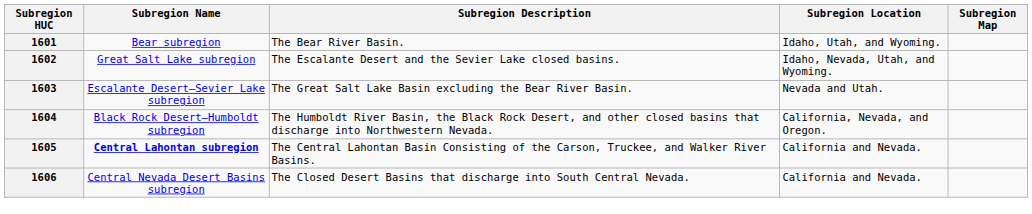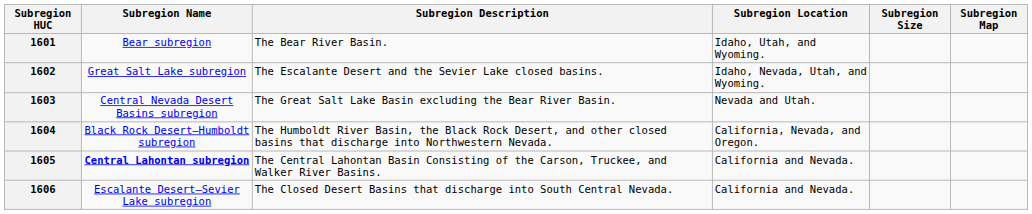 <table class="wikitable" border="1" style="margin: 1em auto 1em auto;">
 <tr valign="top">
 <th scope="col">Subregion HUC</th>
 <th scope="col">Subregion Name</th>
 <th scope="col">Subregion Description</th>
 <th scope="col">Subregion Location</th>
+<th scope="col">Subregion Size</th>
 <th scope="col">Subregion Map</th>
 </tr>
 <tr valign="top">
 <th scope="row">1601</th>
 <td align="center"><a href='#'>Bear subregion</a></td>
 <td align="left">The Bear River Basin.</td>
 <td>Idaho, Utah, and Wyoming.</td>
+<td align="center"></td>
 <td align="right"></td>
 </tr>
 <tr valign="top">
 <th scope="row">1602</th>
 <td align="center"><a href='#'>Great Salt Lake subregion</a></td>
 <td align="left">The Escalante Desert and the Sevier Lake closed basins.</td>
 <td>Idaho, Nevada, Utah, and Wyoming.</td>
+<td align="center"></td>
 <td align="right"></td>
 </tr>
 <tr valign="top">
 <th scope="row">1603</th>
-<td align="center"><a href='#'>Escalante Desert–Sevier Lake subregion</a></td>
+<td align="center"><a href='#'>Central Nevada Desert Basins subregion</a></td>
 <td align="left">The Great Salt Lake Basin excluding the Bear River Basin.</td>
 <td>Nevada and Utah.</td>
+<td align="center"></td>
 <td align="right"></td>
 </tr>
 <tr valign="top">
 <th scope="row">1604</th>
 <td align="center"><a href='#'>Black Rock Desert–Humboldt subregion</a></td>
 <td align="left">The Humboldt River Basin, the Black Rock Desert, and other closed basins that discharge into Northwestern Nevada.</td>
 <td>California, Nevada, and Oregon.</td>
+<td align="center"></td>
 <td align="right"></td>
 </tr>
 <tr valign="top">
 <th scope="row">1605</th>
 <td align="center"><strong><a href='#'>Central Lahontan subregion</a></strong></td>
 <td align="left">The Central Lahontan Basin Consisting of the Carson, Truckee, and Walker River Basins.</td>
 <td>California and Nevada.</td>
+<td align="center"></td>
 <td align="right"></td>
 </tr>
 <tr valign="top">
 <th scope="row">1606</th>
-<td align="center"><a href='#'>Central Nevada Desert Basins subregion</a></td>
+<td align="center"><a href='#'>Escalante Desert–Sevier Lake subregion</a></td>
 <td align="left">The Closed Desert Basins that discharge into South Central Nevada.</td>
 <td>California and Nevada.</td>
+<td align="center"></td>
 <td align="right"></td>
 </tr>
 </table>
